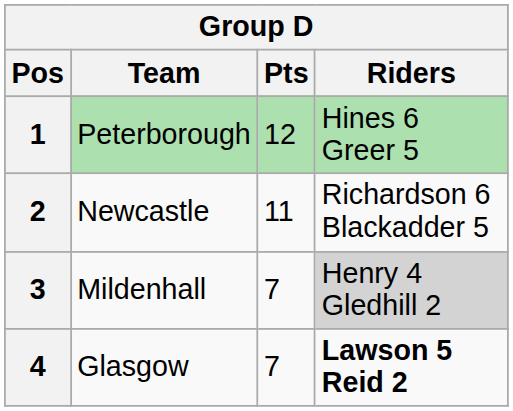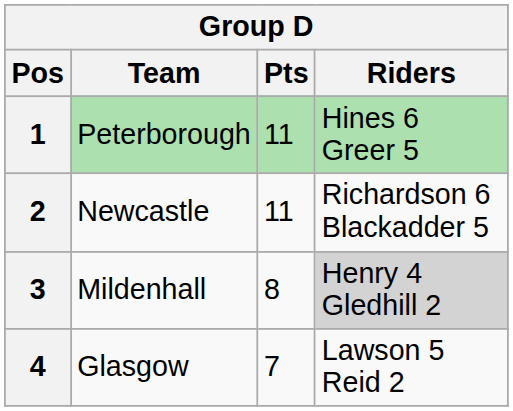 <table class="wikitable">
 <tr>
 <th colspan="4">Group D</th>
 </tr>
 <tr>
 <th width=20>Pos</th>
 <th width=80>Team</th>
 <th width=20>Pts</th>
 <th width=100>Riders</th>
 </tr>
 <tr style="background:#ACE1AF;">
 <th>1</th>
 <td>Peterborough</td>
-<td>12</td>
+<td>11</td>
 <td>Hines 6<br>Greer 5</td>
 </tr>
 <tr>
 <th>2</th>
 <td>Newcastle</td>
 <td>11</td>
 <td>Richardson 6<br>Blackadder 5</td>
 </tr>
 <tr>
 <th>3</th>
 <td>Mildenhall</td>
-<td>7</td>
+<td>8</td>
 <td style="background: lightgrey;">Henry 4<br>Gledhill 2</td>
 </tr>
 <tr>
 <th>4</th>
 <td>Glasgow</td>
 <td>7</td>
-<td><strong>Lawson 5<br>Reid 2</strong></td>
+<td>Lawson 5<br>Reid 2</td>
 </tr>
 </table>
